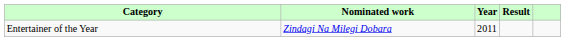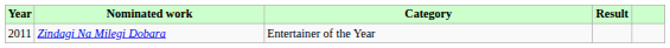 <table class="wikitable" style="width:100%;">
 <tr style="background:#cfc; text-align:center;">
+<td scope="col" style="width:4%;"><strong>Year</strong></td>
+<td scope="col" style="width:35%;"><strong>Nominated work</strong></td>
 <td scope="col" style="width:50%;"><strong>Category</strong></td>
-<td scope="col" style="width:35%;"><strong>Nominated work</strong></td>
-<td scope="col" style="width:4%;"><strong>Year</strong></td>
 <td scope="col" style="width:6%;"><strong>Result</strong></td>
 <td scope="col" style="width:5%;"><strong></strong></td>
 </tr>
 <tr>
+<td>2011</td>
+<td><em><a href='#'>Zindagi Na Milegi Dobara</a></em></td>
 <td>Entertainer of the Year</td>
-<td><em><a href='#'>Zindagi Na Milegi Dobara</a></em></td>
-<td>2011</td>
 <td></td>
 <td></td>
 </tr>
 </table>
